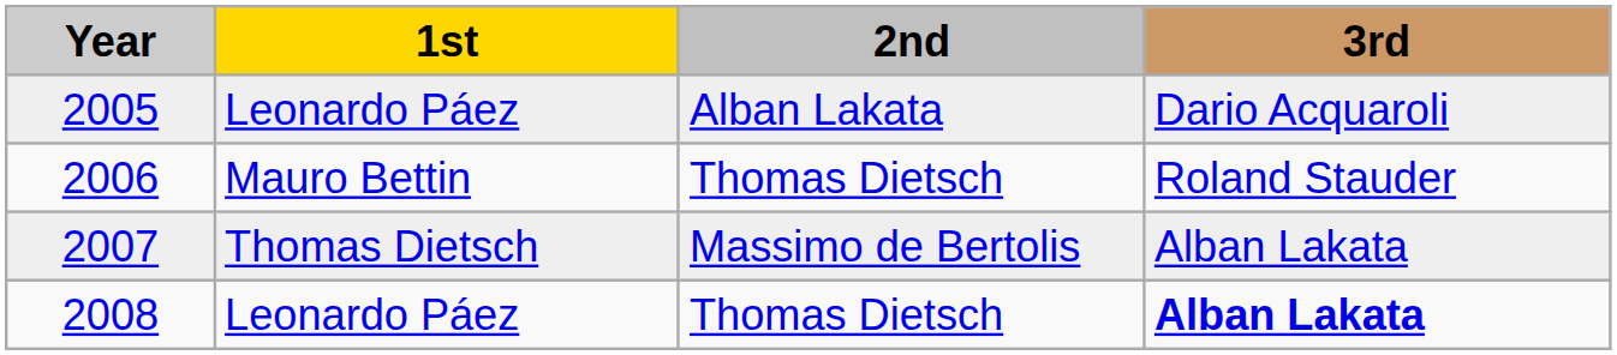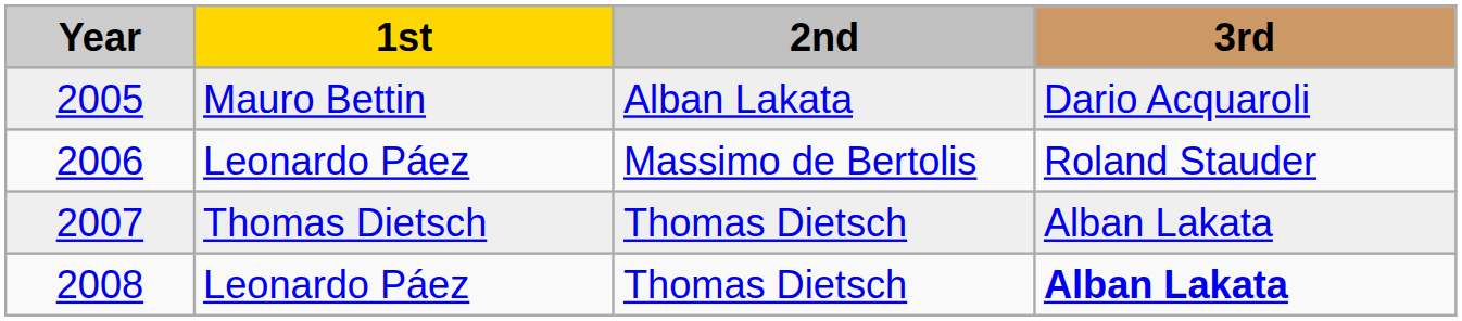 <table class="wikitable sortable" width=90% bgcolor="#f7f8ff" cellpadding="3" cellspacing="0" border="1" style="font-size: 95%; border: gray solid 1px; border-collapse: collapse">
 <tr bgcolor="#CCCCCC">
 <td align="center"><strong>Year</strong></td>
 <td width=29% align="center" bgcolor="gold"><strong>1st</strong></td>
 <td width=29% align="center" bgcolor="silver"><strong>2nd</strong></td>
 <td width=29% align="center" bgcolor="#CC9966"><strong>3rd</strong></td>
 </tr>
 <tr bgcolor="#EFEFEF">
 <td align="center"><a href='#'>2005</a></td>
-<td> <a href='#'>Leonardo Páez</a></td>
+<td> <a href='#'>Mauro Bettin</a></td>
 <td> <a href='#'>Alban Lakata</a></td>
 <td> <a href='#'>Dario Acquaroli</a></td>
 </tr>
 <tr>
 <td align="center"><a href='#'>2006</a></td>
-<td> <a href='#'>Mauro Bettin</a></td>
-<td> <a href='#'>Thomas Dietsch</a></td>
+<td> <a href='#'>Leonardo Páez</a></td>
+<td> <a href='#'>Massimo de Bertolis</a></td>
 <td> <a href='#'>Roland Stauder</a></td>
 </tr>
 <tr bgcolor="#EFEFEF">
 <td align="center"><a href='#'>2007</a></td>
 <td> <a href='#'>Thomas Dietsch</a></td>
-<td> <a href='#'>Massimo de Bertolis</a></td>
+<td> <a href='#'>Thomas Dietsch</a></td>
 <td> <a href='#'>Alban Lakata</a></td>
 </tr>
 <tr>
 <td align="center"><a href='#'>2008</a></td>
 <td> <a href='#'>Leonardo Páez</a></td>
 <td> <a href='#'>Thomas Dietsch</a></td>
 <td><strong> <a href='#'>Alban Lakata</a></strong></td>
 </tr>
 </table>
